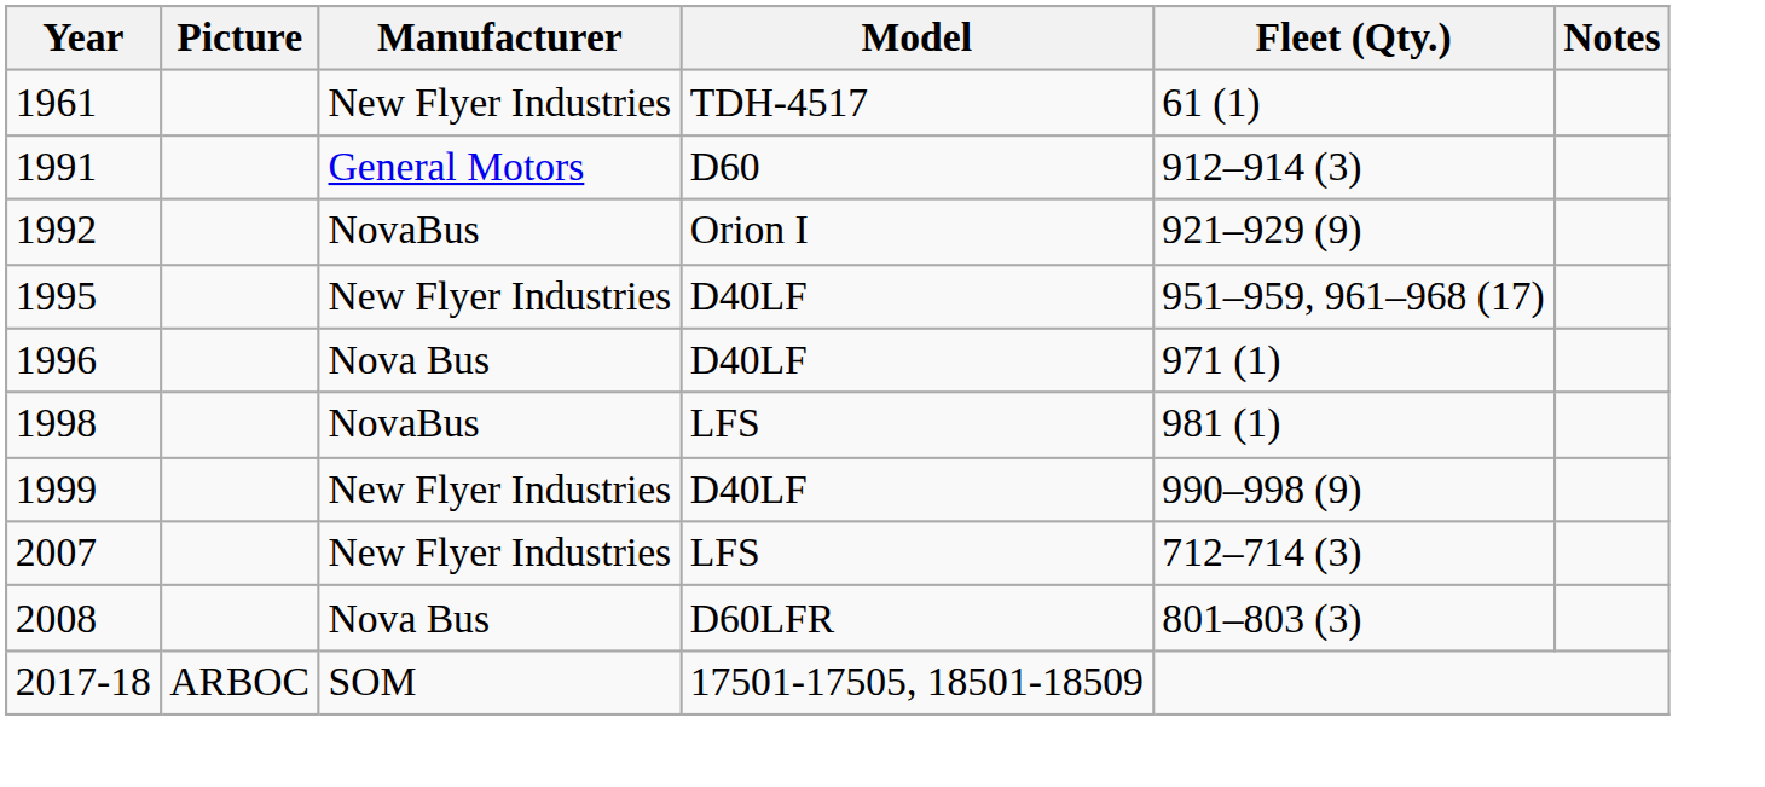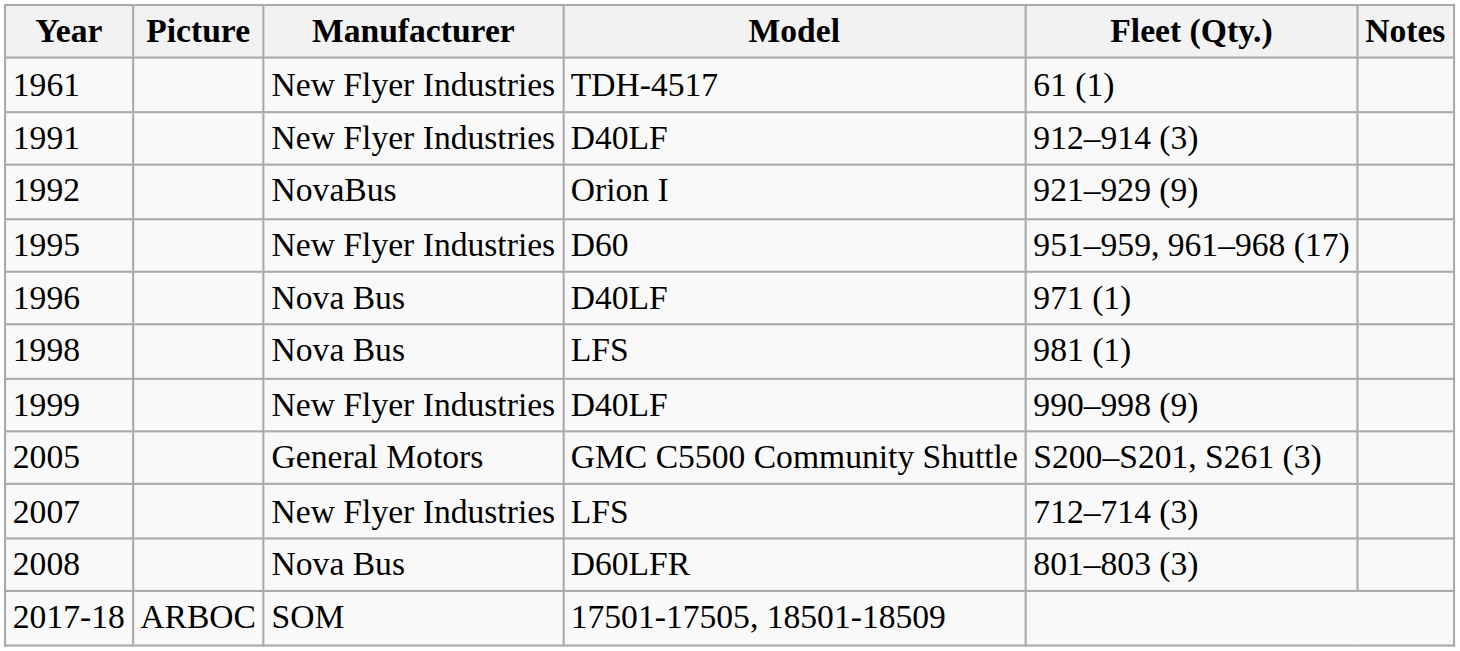 <table class="wikitable">
 <tr>
 <th>Year</th>
 <th>Picture</th>
 <th>Manufacturer</th>
 <th>Model</th>
 <th>Fleet (Qty.)</th>
 <th>Notes</th>
 </tr>
 <tr>
 <td>1961</td>
 <td></td>
 <td>New Flyer Industries</td>
 <td>TDH-4517</td>
 <td>61 (1)</td>
 <td></td>
 </tr>
 <tr>
 <td>1991</td>
 <td></td>
-<td><a href='#'>General Motors</a></td>
-<td>D60</td>
+<td>New Flyer Industries</td>
+<td>D40LF</td>
 <td>912–914 (3)</td>
 <td></td>
 </tr>
 <tr>
 <td>1992</td>
 <td></td>
 <td>NovaBus</td>
 <td>Orion I</td>
 <td>921–929 (9)</td>
 <td></td>
 </tr>
 <tr>
 <td>1995</td>
 <td></td>
 <td>New Flyer Industries</td>
-<td>D40LF</td>
+<td>D60</td>
 <td>951–959, 961–968 (17)</td>
 <td></td>
 </tr>
 <tr>
 <td>1996</td>
 <td></td>
 <td>Nova Bus</td>
 <td>D40LF</td>
 <td>971 (1)</td>
 <td></td>
 </tr>
 <tr>
 <td>1998</td>
 <td></td>
-<td>NovaBus</td>
+<td>Nova Bus</td>
 <td>LFS</td>
 <td>981 (1)</td>
 <td></td>
 </tr>
 <tr>
 <td>1999</td>
 <td></td>
 <td>New Flyer Industries</td>
 <td>D40LF</td>
 <td>990–998 (9)</td>
+<td></td>
+</tr>
+<tr>
+<td>2005</td>
+<td></td>
+<td>General Motors</td>
+<td>GMC C5500 Community Shuttle</td>
+<td>S200–S201, S261 (3)</td>
 <td></td>
 </tr>
 <tr>
 <td>2007</td>
 <td></td>
 <td>New Flyer Industries</td>
 <td>LFS</td>
 <td>712–714 (3)</td>
 <td></td>
 </tr>
 <tr>
 <td>2008</td>
 <td></td>
 <td>Nova Bus</td>
 <td>D60LFR</td>
 <td>801–803 (3)</td>
 <td></td>
 </tr>
 <tr>
 <td>2017-18</td>
 <td>ARBOC</td>
 <td>SOM</td>
 <td>17501-17505, 18501-18509</td>
 </tr>
 </table>
